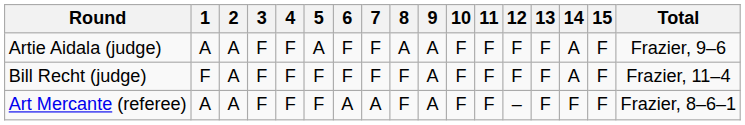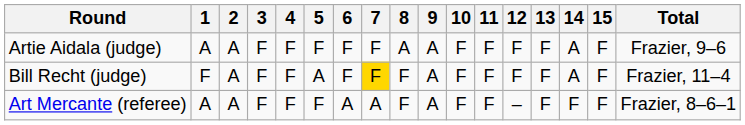 <table class="wikitable" style="text-align:center">
 <tr>
 <th align="left">Round</th>
 <th> 1 </th>
 <th> 2 </th>
 <th> 3 </th>
 <th> 4 </th>
 <th> 5 </th>
 <th> 6 </th>
 <th> 7 </th>
 <th> 8 </th>
 <th> 9 </th>
 <th>10</th>
 <th>11</th>
 <th>12</th>
 <th>13</th>
 <th>14</th>
 <th>15</th>
 <th>Total</th>
 </tr>
 <tr>
 <td style="text-align:left;">Artie Aidala (judge)</td>
 <td>A</td>
 <td>A</td>
 <td>F</td>
 <td>F</td>
-<td>A</td>
+<td>F</td>
 <td>F</td>
 <td>F</td>
 <td>A</td>
 <td>A</td>
 <td>F</td>
 <td>F</td>
 <td>F</td>
 <td>F</td>
 <td>A</td>
 <td>F</td>
 <td>Frazier, 9–6</td>
 </tr>
 <tr>
 <td style="text-align:left;">Bill Recht (judge)</td>
 <td>F</td>
 <td>A</td>
 <td>F</td>
 <td>F</td>
+<td>A</td>
 <td>F</td>
-<td>F</td>
-<td>F</td>
+<td style="background: gold;">F</td>
 <td>F</td>
 <td>A</td>
 <td>F</td>
 <td>F</td>
 <td>F</td>
 <td>F</td>
 <td>A</td>
 <td>F</td>
 <td>Frazier, 11–4</td>
 </tr>
 <tr>
 <td style="text-align:left;"><a href='#'>Art Mercante</a> (referee)</td>
 <td>A</td>
 <td>A</td>
 <td>F</td>
 <td>F</td>
 <td>F</td>
 <td>A</td>
 <td>A</td>
 <td>F</td>
 <td>A</td>
 <td>F</td>
 <td>F</td>
 <td>–</td>
 <td>F</td>
 <td>F</td>
 <td>F</td>
 <td>Frazier, 8–6–1</td>
 </tr>
 </table>
